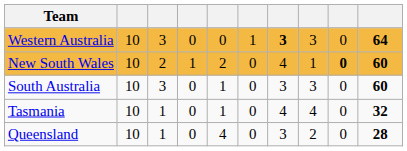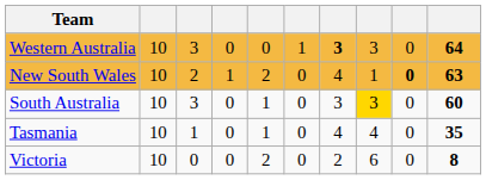 <table class="wikitable" style="text-align:center">
 <tr>
 <th>Team</th>
 <th style="width:25px"></th>
 <th style="width:25px"></th>
 <th style="width:25px"></th>
 <th style="width:25px"></th>
 <th style="width:25px"></th>
 <th style="width:25px"></th>
 <th style="width:25px"></th>
 <th style="width:25px"></th>
 <th style="width:40px"></th>
 </tr>
 <tr style="background:#f4b942;">
 <td style="text-align:left"><a href='#'>Western Australia</a></td>
 <td>10</td>
 <td>3</td>
 <td>0</td>
 <td>0</td>
 <td>1</td>
 <td><strong>3</strong></td>
 <td>3</td>
 <td>0</td>
 <td><strong>64</strong></td>
 </tr>
 <tr style="background:#f4b942;">
 <td style="text-align:left"><a href='#'>New South Wales</a></td>
 <td>10</td>
 <td>2</td>
 <td>1</td>
 <td>2</td>
 <td>0</td>
 <td>4</td>
 <td>1</td>
 <td><strong>0</strong></td>
-<td><strong>60</strong></td>
+<td><strong>63</strong></td>
 </tr>
 <tr>
 <td style="text-align:left"><a href='#'>South Australia</a></td>
 <td>10</td>
 <td>3</td>
 <td>0</td>
 <td>1</td>
 <td>0</td>
 <td>3</td>
-<td>3</td>
+<td style="background: gold;">3</td>
 <td>0</td>
 <td><strong>60</strong></td>
 </tr>
 <tr>
 <td style="text-align:left"><a href='#'>Tasmania</a></td>
 <td>10</td>
 <td>1</td>
 <td>0</td>
 <td>1</td>
 <td>0</td>
 <td>4</td>
 <td>4</td>
 <td>0</td>
-<td><strong>32</strong></td>
+<td><strong>35</strong></td>
 </tr>
 <tr>
-<td style="text-align:left"><a href='#'>Queensland</a></td>
+<td style="text-align:left"><a href='#'>Victoria</a></td>
 <td>10</td>
-<td>1</td>
 <td>0</td>
-<td>4</td>
 <td>0</td>
-<td>3</td>
 <td>2</td>
 <td>0</td>
-<td><strong>28</strong></td>
+<td>2</td>
+<td>6</td>
+<td>0</td>
+<td><strong>8</strong></td>
 </tr>
 </table>
